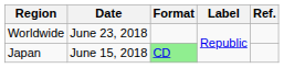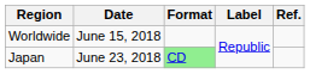 <table class="wikitable plainrowheaders">
 <tr>
 <th scope="col">Region</th>
 <th scope="col">Date</th>
 <th scope="col">Format</th>
 <th scope="col">Label</th>
 <th scope="col">Ref.</th>
 </tr>
 <tr>
 <td>Worldwide</td>
-<td>June 23, 2018</td>
+<td>June 15, 2018</td>
 <td></td>
 <td rowspan="2"><a href='#'>Republic</a></td>
 <td style="text-align:center;"></td>
 </tr>
 <tr>
 <td>Japan</td>
-<td>June 15, 2018</td>
+<td>June 23, 2018</td>
 <td style="background: lightgreen;"><a href='#'>CD</a></td>
 <td style="text-align:center;"></td>
 </tr>
 </table>
